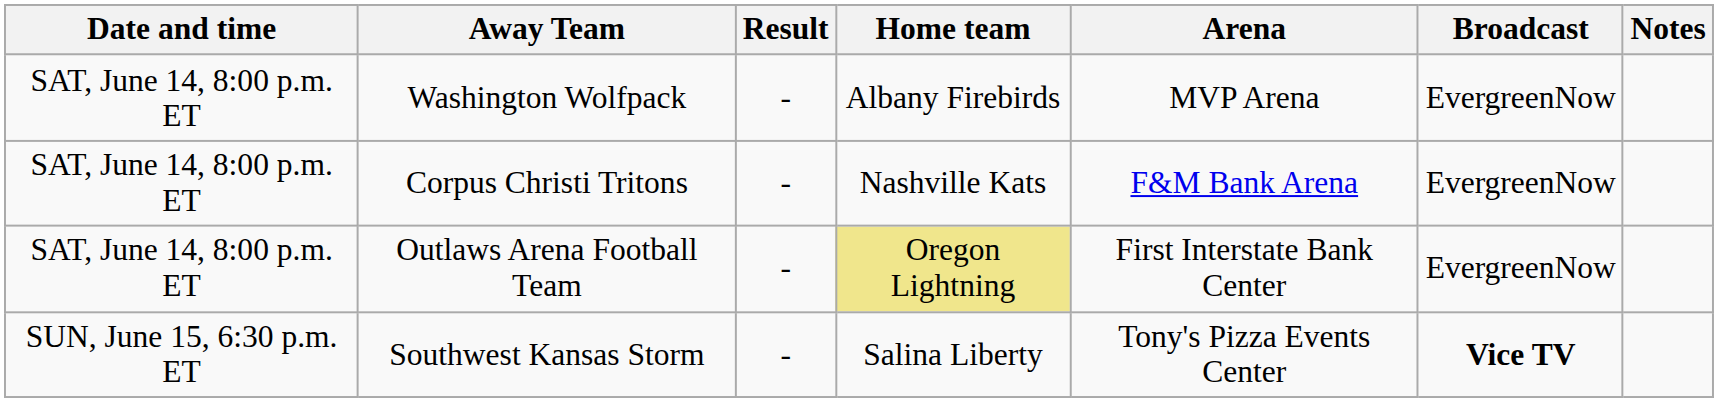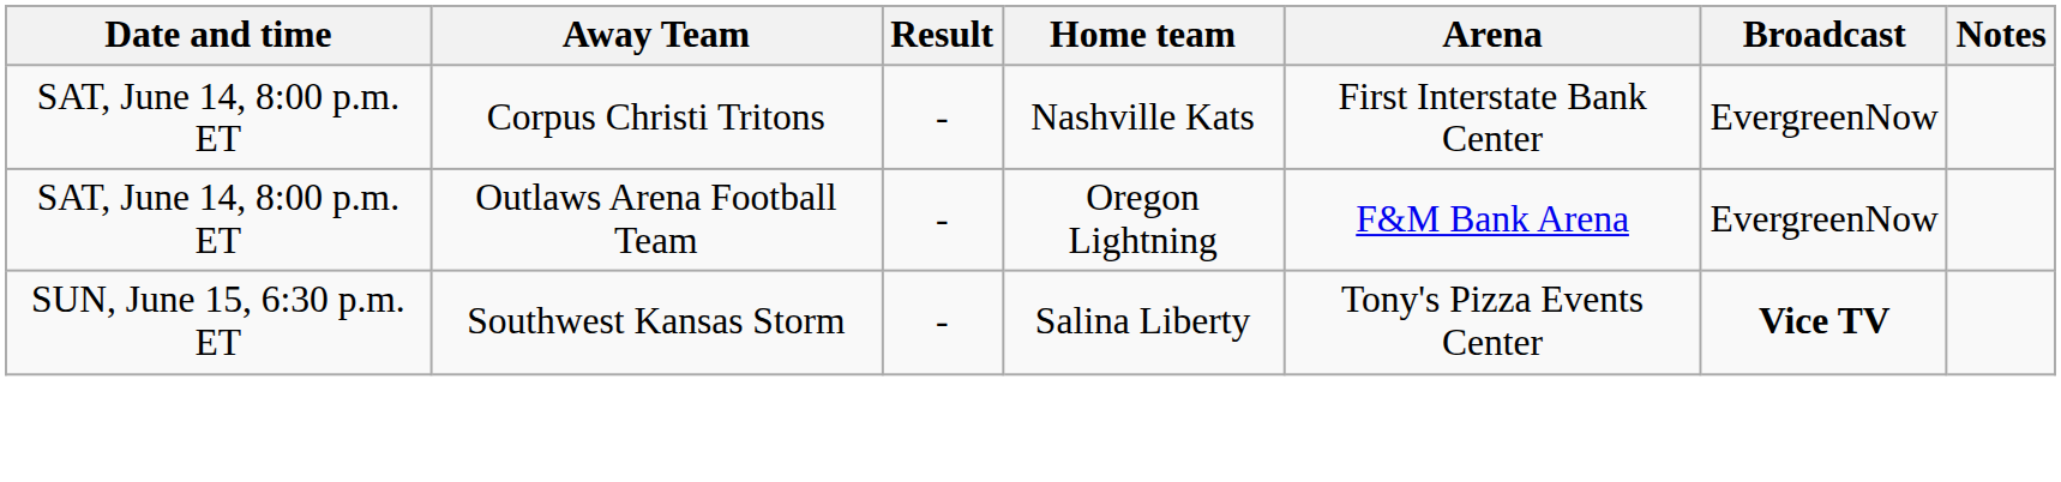 <table class="wikitable" style="text-align:center;">
 <tr>
 <th>Date and time</th>
 <th>Away Team</th>
 <th>Result</th>
 <th>Home team</th>
 <th>Arena</th>
 <th>Broadcast</th>
 <th>Notes</th>
 </tr>
 <tr>
 <td>SAT, June 14, 8:00 p.m. ET</td>
-<td>Washington Wolfpack</td>
-<td>-</td>
-<td>Albany Firebirds</td>
-<td>MVP Arena</td>
-<td>EvergreenNow</td>
-<td></td>
-</tr>
-<tr>
-<td>SAT, June 14, 8:00 p.m. ET</td>
 <td>Corpus Christi Tritons</td>
 <td>-</td>
 <td>Nashville Kats</td>
-<td><a href='#'>F&M Bank Arena</a></td>
+<td>First Interstate Bank Center</td>
 <td>EvergreenNow</td>
 <td></td>
 </tr>
 <tr>
 <td>SAT, June 14, 8:00 p.m. ET</td>
 <td>Outlaws Arena Football Team</td>
 <td>-</td>
-<td style="background: khaki;">Oregon Lightning</td>
-<td>First Interstate Bank Center</td>
+<td>Oregon Lightning</td>
+<td><a href='#'>F&M Bank Arena</a></td>
 <td>EvergreenNow</td>
 <td></td>
 </tr>
 <tr>
 <td>SUN, June 15, 6:30 p.m. ET</td>
 <td>Southwest Kansas Storm</td>
 <td>-</td>
 <td>Salina Liberty</td>
 <td>Tony's Pizza Events Center</td>
 <td><strong>Vice TV</strong></td>
 <td></td>
 </tr>
 </table>
